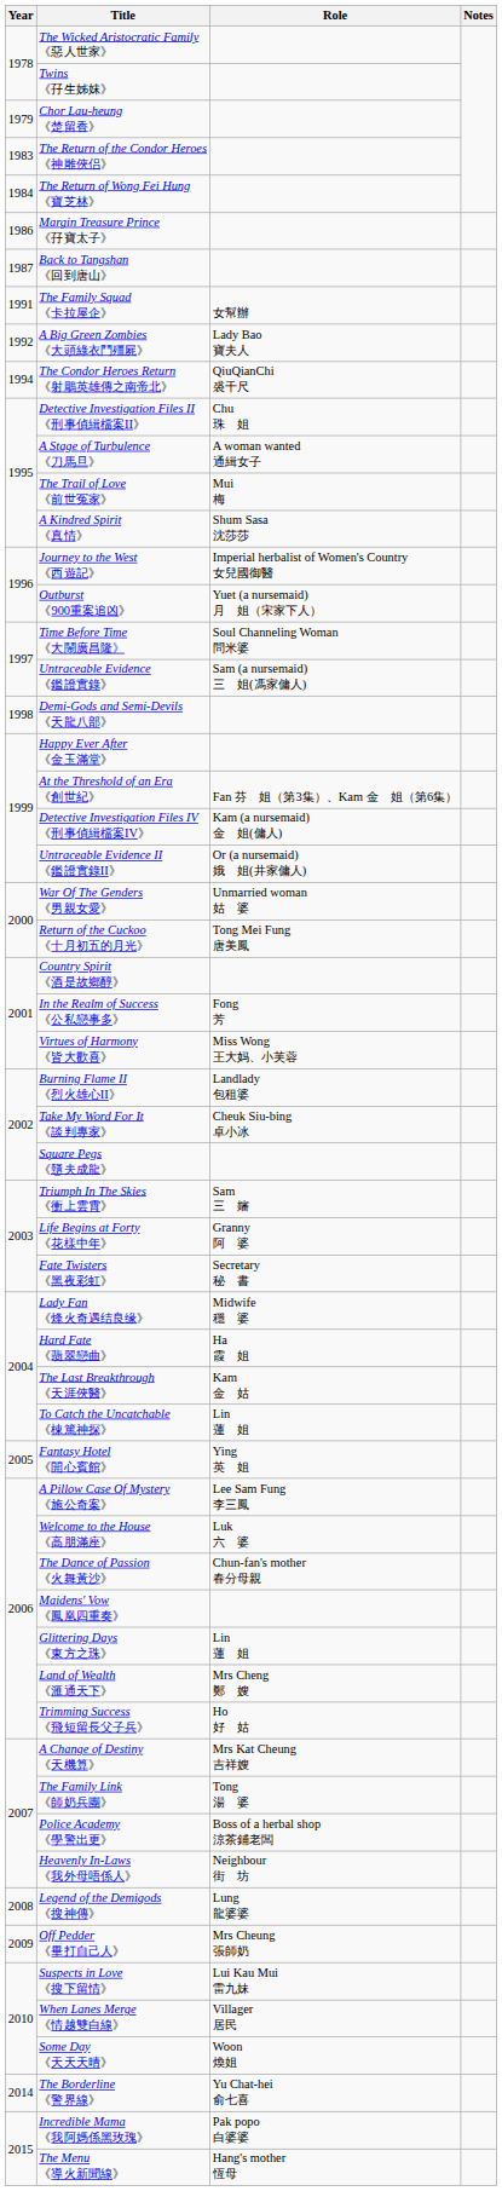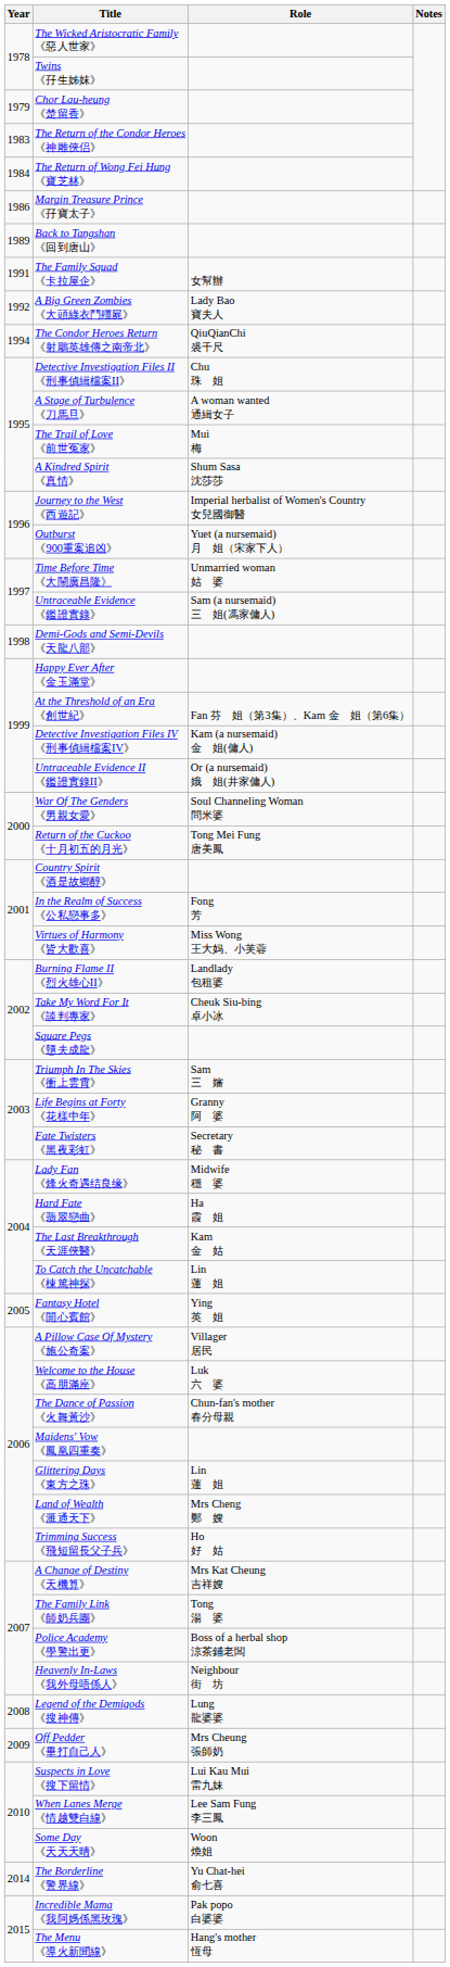 <table class="wikitable" style="font-size: 90%;">
 <tr>
 <th>Year</th>
 <th>Title</th>
 <th>Role</th>
 <th>Notes</th>
 </tr>
 <tr>
 <td rowspan=2>1978</td>
 <td><em><a href='#'>The Wicked Aristocratic Family</a></em> <br> 《惡人世家》 <br></td>
 <td></td>
 </tr>
 <tr>
 <td><em><a href='#'>Twins</a></em> <br> 《孖生姊妺》 <br></td>
 <td></td>
 </tr>
 <tr>
 <td>1979</td>
 <td><em><a href='#'>Chor Lau-heung</a></em> <br> 《<a href='#'>楚留香</a>》 <br></td>
 <td></td>
 </tr>
 <tr>
 <td>1983</td>
 <td><em><a href='#'>The Return of the Condor Heroes</a></em> <br> 《<a href='#'>神雕俠侣</a>》<br></td>
 <td></td>
 </tr>
 <tr>
 <td>1984</td>
 <td><em><a href='#'>The Return of Wong Fei Hung</a></em><br>《<a href='#'>寶芝林</a>》</td>
 <td></td>
 </tr>
 <tr>
 <td>1986</td>
 <td><em><a href='#'>Margin Treasure Prince</a></em> <br> 《孖寶太子》</td>
 <td><br></td>
 <td></td>
 </tr>
 <tr>
-<td>1987</td>
+<td>1989</td>
 <td><em><a href='#'>Back to Tangshan</a></em> <br> 《回到唐山》</td>
 <td><br></td>
 <td></td>
 </tr>
 <tr>
 <td>1991</td>
 <td><em><a href='#'>The Family Squad</a></em> <br> 《<a href='#'>卡拉屋企</a>》</td>
 <td><br> 女幫辦</td>
 <td></td>
 </tr>
 <tr>
 <td>1992</td>
 <td><em><a href='#'>A Big Green Zombies</a></em> <br> 《<a href='#'>大頭綠衣鬥殭屍</a>》</td>
 <td>Lady Bao <br> 寶夫人</td>
 <td></td>
 </tr>
 <tr>
 <td>1994</td>
 <td><em><a href='#'>The Condor Heroes Return</a></em> <br> 《<a href='#'>射鵰英雄傳之南帝北</a>》</td>
 <td>QiuQianChi <br>裘千尺</td>
 <td></td>
 </tr>
 <tr>
 <td rowspan=4>1995</td>
 <td><em><a href='#'>Detective Investigation Files II</a></em> <br> 《<a href='#'>刑事偵緝檔案II</a>》</td>
 <td>Chu<br> 珠　姐</td>
 <td></td>
 </tr>
 <tr>
 <td><em><a href='#'>A Stage of Turbulence</a></em> <br> 《<a href='#'>刀馬旦</a>》</td>
 <td>A woman wanted <br>通緝女子</td>
 <td></td>
 </tr>
 <tr>
 <td><em><a href='#'>The Trail of Love</a></em> <br> 《<a href='#'>前世冤家</a>》</td>
 <td>Mui <br> 梅</td>
 <td></td>
 </tr>
 <tr>
 <td><em><a href='#'>A Kindred Spirit</a></em> <br> 《<a href='#'>真情</a>》</td>
 <td>Shum Sasa <br> 沈莎莎</td>
 <td></td>
 </tr>
 <tr>
 <td rowspan=2>1996</td>
 <td><em><a href='#'>Journey to the West</a></em> <br> 《<a href='#'>西遊記</a>》</td>
 <td>Imperial herbalist of Women's Country <br> 女兒國御醫</td>
 <td></td>
 </tr>
 <tr>
 <td><em><a href='#'>Outburst</a></em> <br> 《<a href='#'>900重案追凶</a>》</td>
 <td>Yuet (a nursemaid) <br> 月　姐（宋家下人）</td>
 <td></td>
 </tr>
 <tr>
 <td rowspan=2>1997</td>
 <td><em><a href='#'>Time Before Time</a></em> <br> 《<a href='#'>大鬧廣昌隆》</a></td>
-<td>Soul Channeling Woman<br> 問米婆</td>
+<td>Unmarried woman  <br> 姑　婆</td>
 <td></td>
 </tr>
 <tr>
 <td><em><a href='#'>Untraceable Evidence</a></em> <br> 《<a href='#'>鑑證實錄</a>》</td>
 <td>Sam (a nursemaid) <br> 三　姐(馮家傭人)</td>
 <td></td>
 </tr>
 <tr>
 <td>1998</td>
 <td><em><a href='#'>Demi-Gods and Semi-Devils</a></em> <br> 《<a href='#'>天龍八部</a>》</td>
 <td><br></td>
 <td></td>
 </tr>
 <tr>
 <td rowspan=4>1999</td>
 <td><em><a href='#'>Happy Ever After</a></em> <br> 《<a href='#'>金玉滿堂</a>》</td>
 <td><br></td>
 <td></td>
 </tr>
 <tr>
 <td><em><a href='#'>At the Threshold of an Era</a></em> <br> 《<a href='#'>創世紀</a>》</td>
 <td><br>Fan 芬　姐（第3集）、Kam 金　姐（第6集）</td>
 <td></td>
 </tr>
 <tr>
 <td><em><a href='#'>Detective Investigation Files IV</a></em> <br> 《<a href='#'>刑事偵緝檔案IV</a>》</td>
 <td>Kam  (a nursemaid)<br> 金　姐(傭人)</td>
 <td></td>
 </tr>
 <tr>
 <td><em><a href='#'>Untraceable Evidence II</a></em> <br> 《<a href='#'>鑑證實錄II</a>》</td>
 <td>Or (a nursemaid)<br>娥　姐(井家傭人)</td>
 <td></td>
 </tr>
 <tr>
 <td rowspan=2>2000</td>
 <td><em><a href='#'>War Of The Genders</a></em> <br> 《<a href='#'>男親女愛</a>》</td>
-<td>Unmarried woman  <br> 姑　婆</td>
+<td>Soul Channeling Woman<br> 問米婆</td>
 <td></td>
 </tr>
 <tr>
 <td><em><a href='#'>Return of the Cuckoo</a></em> <br> 《<a href='#'>十月初五的月光</a>》</td>
 <td>Tong Mei Fung  <br> 唐美鳳</td>
 <td></td>
 </tr>
 <tr>
 <td rowspan=3>2001</td>
 <td><em><a href='#'>Country Spirit</a></em> <br> 《<a href='#'>酒是故鄉醇</a>》</td>
 <td></td>
 </tr>
 <tr>
 <td><em><a href='#'>In the Realm of Success</a></em> <br> 《<a href='#'>公私戀事多</a>》</td>
 <td>Fong <br> 芳</td>
 <td></td>
 </tr>
 <tr>
 <td><em><a href='#'>Virtues of Harmony</a></em> <br> 《<a href='#'>皆大歡喜</a>》</td>
 <td>Miss Wong <br>王大妈、小芙蓉</td>
 <td></td>
 </tr>
 <tr>
 <td rowspan=3>2002</td>
 <td><em><a href='#'>Burning Flame II</a></em> <br> 《<a href='#'>烈火雄心II</a>》</td>
 <td>Landlady<br> 包租婆</td>
 <td></td>
 </tr>
 <tr>
 <td><em><a href='#'>Take My Word For It</a></em> <br> 《<a href='#'>談判專家</a>》</td>
 <td>Cheuk Siu-bing <br>卓小冰</td>
 <td></td>
 </tr>
 <tr>
 <td><em><a href='#'>Square Pegs</a></em> <br> 《<a href='#'>戇夫成龍</a>》</td>
 <td><br></td>
 <td></td>
 </tr>
 <tr>
 <td rowspan=3>2003</td>
 <td><em><a href='#'>Triumph In The Skies</a></em> <br> 《<a href='#'>衝上雲霄</a>》</td>
 <td>Sam<br> 三　嬸</td>
 <td></td>
 </tr>
 <tr>
 <td><em><a href='#'>Life Begins at Forty</a></em> <br> 《<a href='#'>花樣中年</a>》</td>
 <td>Granny<br> 阿　婆</td>
 <td></td>
 </tr>
 <tr>
 <td><em><a href='#'>Fate Twisters</a></em> <br> 《<a href='#'>黑夜彩虹</a>》</td>
 <td>Secretary <br>秘　書</td>
 <td></td>
 </tr>
 <tr>
 <td rowspan=4>2004</td>
 <td><em><a href='#'>Lady Fan</a></em> <br> 《<a href='#'>烽火奇遇结良缘</a>》</td>
 <td>Midwife<br>穩　婆</td>
 <td></td>
 </tr>
 <tr>
 <td><em><a href='#'>Hard Fate</a></em> <br> 《<a href='#'>翡翠戀曲</a>》</td>
 <td>Ha <br>霞　姐</td>
 <td></td>
 </tr>
 <tr>
 <td><em><a href='#'>The Last Breakthrough</a></em> <br> 《<a href='#'>天涯俠醫</a>》</td>
 <td>Kam<br>金　姑</td>
 <td></td>
 </tr>
 <tr>
 <td><em><a href='#'>To Catch the Uncatchable</a></em> <br> 《<a href='#'>棟篤神探</a>》</td>
 <td>Lin<br>蓮　姐</td>
 <td></td>
 </tr>
 <tr>
 <td>2005</td>
 <td><em><a href='#'>Fantasy Hotel</a></em> <br> 《<a href='#'>開心賓館</a>》</td>
 <td>Ying  <br> 英　姐</td>
 <td></td>
 </tr>
 <tr>
 <td rowspan=7>2006</td>
 <td><em><a href='#'>A Pillow Case Of Mystery</a></em> <br> 《<a href='#'>施公奇案</a>》</td>
-<td>Lee Sam Fung <br>李三鳳</td>
+<td>Villager <br>居民</td>
 <td></td>
 </tr>
 <tr>
 <td><em><a href='#'>Welcome to the House</a></em> <br> 《<a href='#'>高朋滿座</a>》</td>
 <td>Luk <br>六　婆</td>
 <td></td>
 </tr>
 <tr>
 <td><em><a href='#'>The Dance of Passion</a></em> <br> 《<a href='#'>火舞黃沙</a>》</td>
 <td>Chun-fan's mother <br>春分母親</td>
 <td></td>
 </tr>
 <tr>
 <td><em><a href='#'>Maidens' Vow</a></em> <br> 《<a href='#'>鳳凰四重奏</a>》</td>
 <td></td>
 <td></td>
 </tr>
 <tr>
 <td><em><a href='#'>Glittering Days</a></em> <br> 《<a href='#'>東方之珠</a>》</td>
 <td>Lin  <br> 蓮　姐</td>
 <td></td>
 </tr>
 <tr>
 <td><em><a href='#'>Land of Wealth</a></em> <br> 《<a href='#'>滙通天下</a>》</td>
 <td>Mrs Cheng <br>鄭　嫂</td>
 <td></td>
 </tr>
 <tr>
 <td><em><a href='#'>Trimming Success</a></em> <br> 《<a href='#'>飛短留長父子兵</a>》</td>
 <td>Ho <br>好　姑</td>
 <td></td>
 </tr>
 <tr>
 <td rowspan=4>2007</td>
 <td><em><a href='#'>A Change of Destiny</a></em> <br> 《<a href='#'>天機算</a>》</td>
 <td>Mrs Kat Cheung  <br>吉祥嫂</td>
 <td></td>
 </tr>
 <tr>
 <td><em><a href='#'>The Family Link</a></em> <br> 《<a href='#'>師奶兵團</a>》</td>
 <td>Tong<br>湯　婆</td>
 <td></td>
 </tr>
 <tr>
 <td><em><a href='#'>Police Academy</a></em> <br> 《<a href='#'>學警出更</a>》</td>
 <td>Boss of a herbal shop <br>涼茶鋪老闆</td>
 <td></td>
 </tr>
 <tr>
 <td><em><a href='#'>Heavenly In-Laws</a></em> <br> 《<a href='#'>我外母唔係人</a>》</td>
 <td>Neighbour<br>街　坊</td>
 <td></td>
 </tr>
 <tr>
 <td>2008</td>
 <td><em><a href='#'>Legend of the Demigods</a></em> <br> 《<a href='#'>搜神傳</a>》</td>
 <td>Lung <br>龍婆婆</td>
 <td></td>
 </tr>
 <tr>
 <td>2009</td>
 <td><em><a href='#'>Off Pedder</a></em> <br> 《<a href='#'>畢打自己人</a>》</td>
 <td>Mrs Cheung <br>張師奶</td>
 <td></td>
 </tr>
 <tr>
 <td rowspan=3>2010</td>
 <td><em><a href='#'>Suspects in Love</a></em><br> 《<a href='#'>搜下留情</a>》</td>
 <td>Lui Kau Mui<br>雷九妹</td>
 <td></td>
 </tr>
 <tr>
 <td><em><a href='#'>When Lanes Merge</a></em> <br> 《<a href='#'>情越雙白線</a>》</td>
-<td>Villager <br>居民</td>
+<td>Lee Sam Fung <br>李三鳳</td>
 <td></td>
 </tr>
 <tr>
 <td><a href='#'><em>Some Day</em></a> <br> 《<a href='#'>天天天晴</a>》</td>
 <td>Woon <br>煥姐</td>
 <td></td>
 </tr>
 <tr>
 <td>2014</td>
 <td><em><a href='#'>The Borderline</a></em> <br> 《<a href='#'>警界線</a>》</td>
 <td>Yu Chat-hei<br>俞七喜</td>
 <td></td>
 </tr>
 <tr>
 <td rowspan=2>2015</td>
 <td><em><a href='#'>Incredible Mama</a></em> <br> 《<a href='#'>我阿媽係黑玫瑰</a>》</td>
 <td>Pak popo<br>白婆婆</td>
 <td></td>
 </tr>
 <tr>
 <td><em><a href='#'>The Menu</a></em> <br> 《<a href='#'>導火新聞線</a>》</td>
 <td>Hang's mother<br>恆母</td>
 <td></td>
 </tr>
 </table>
